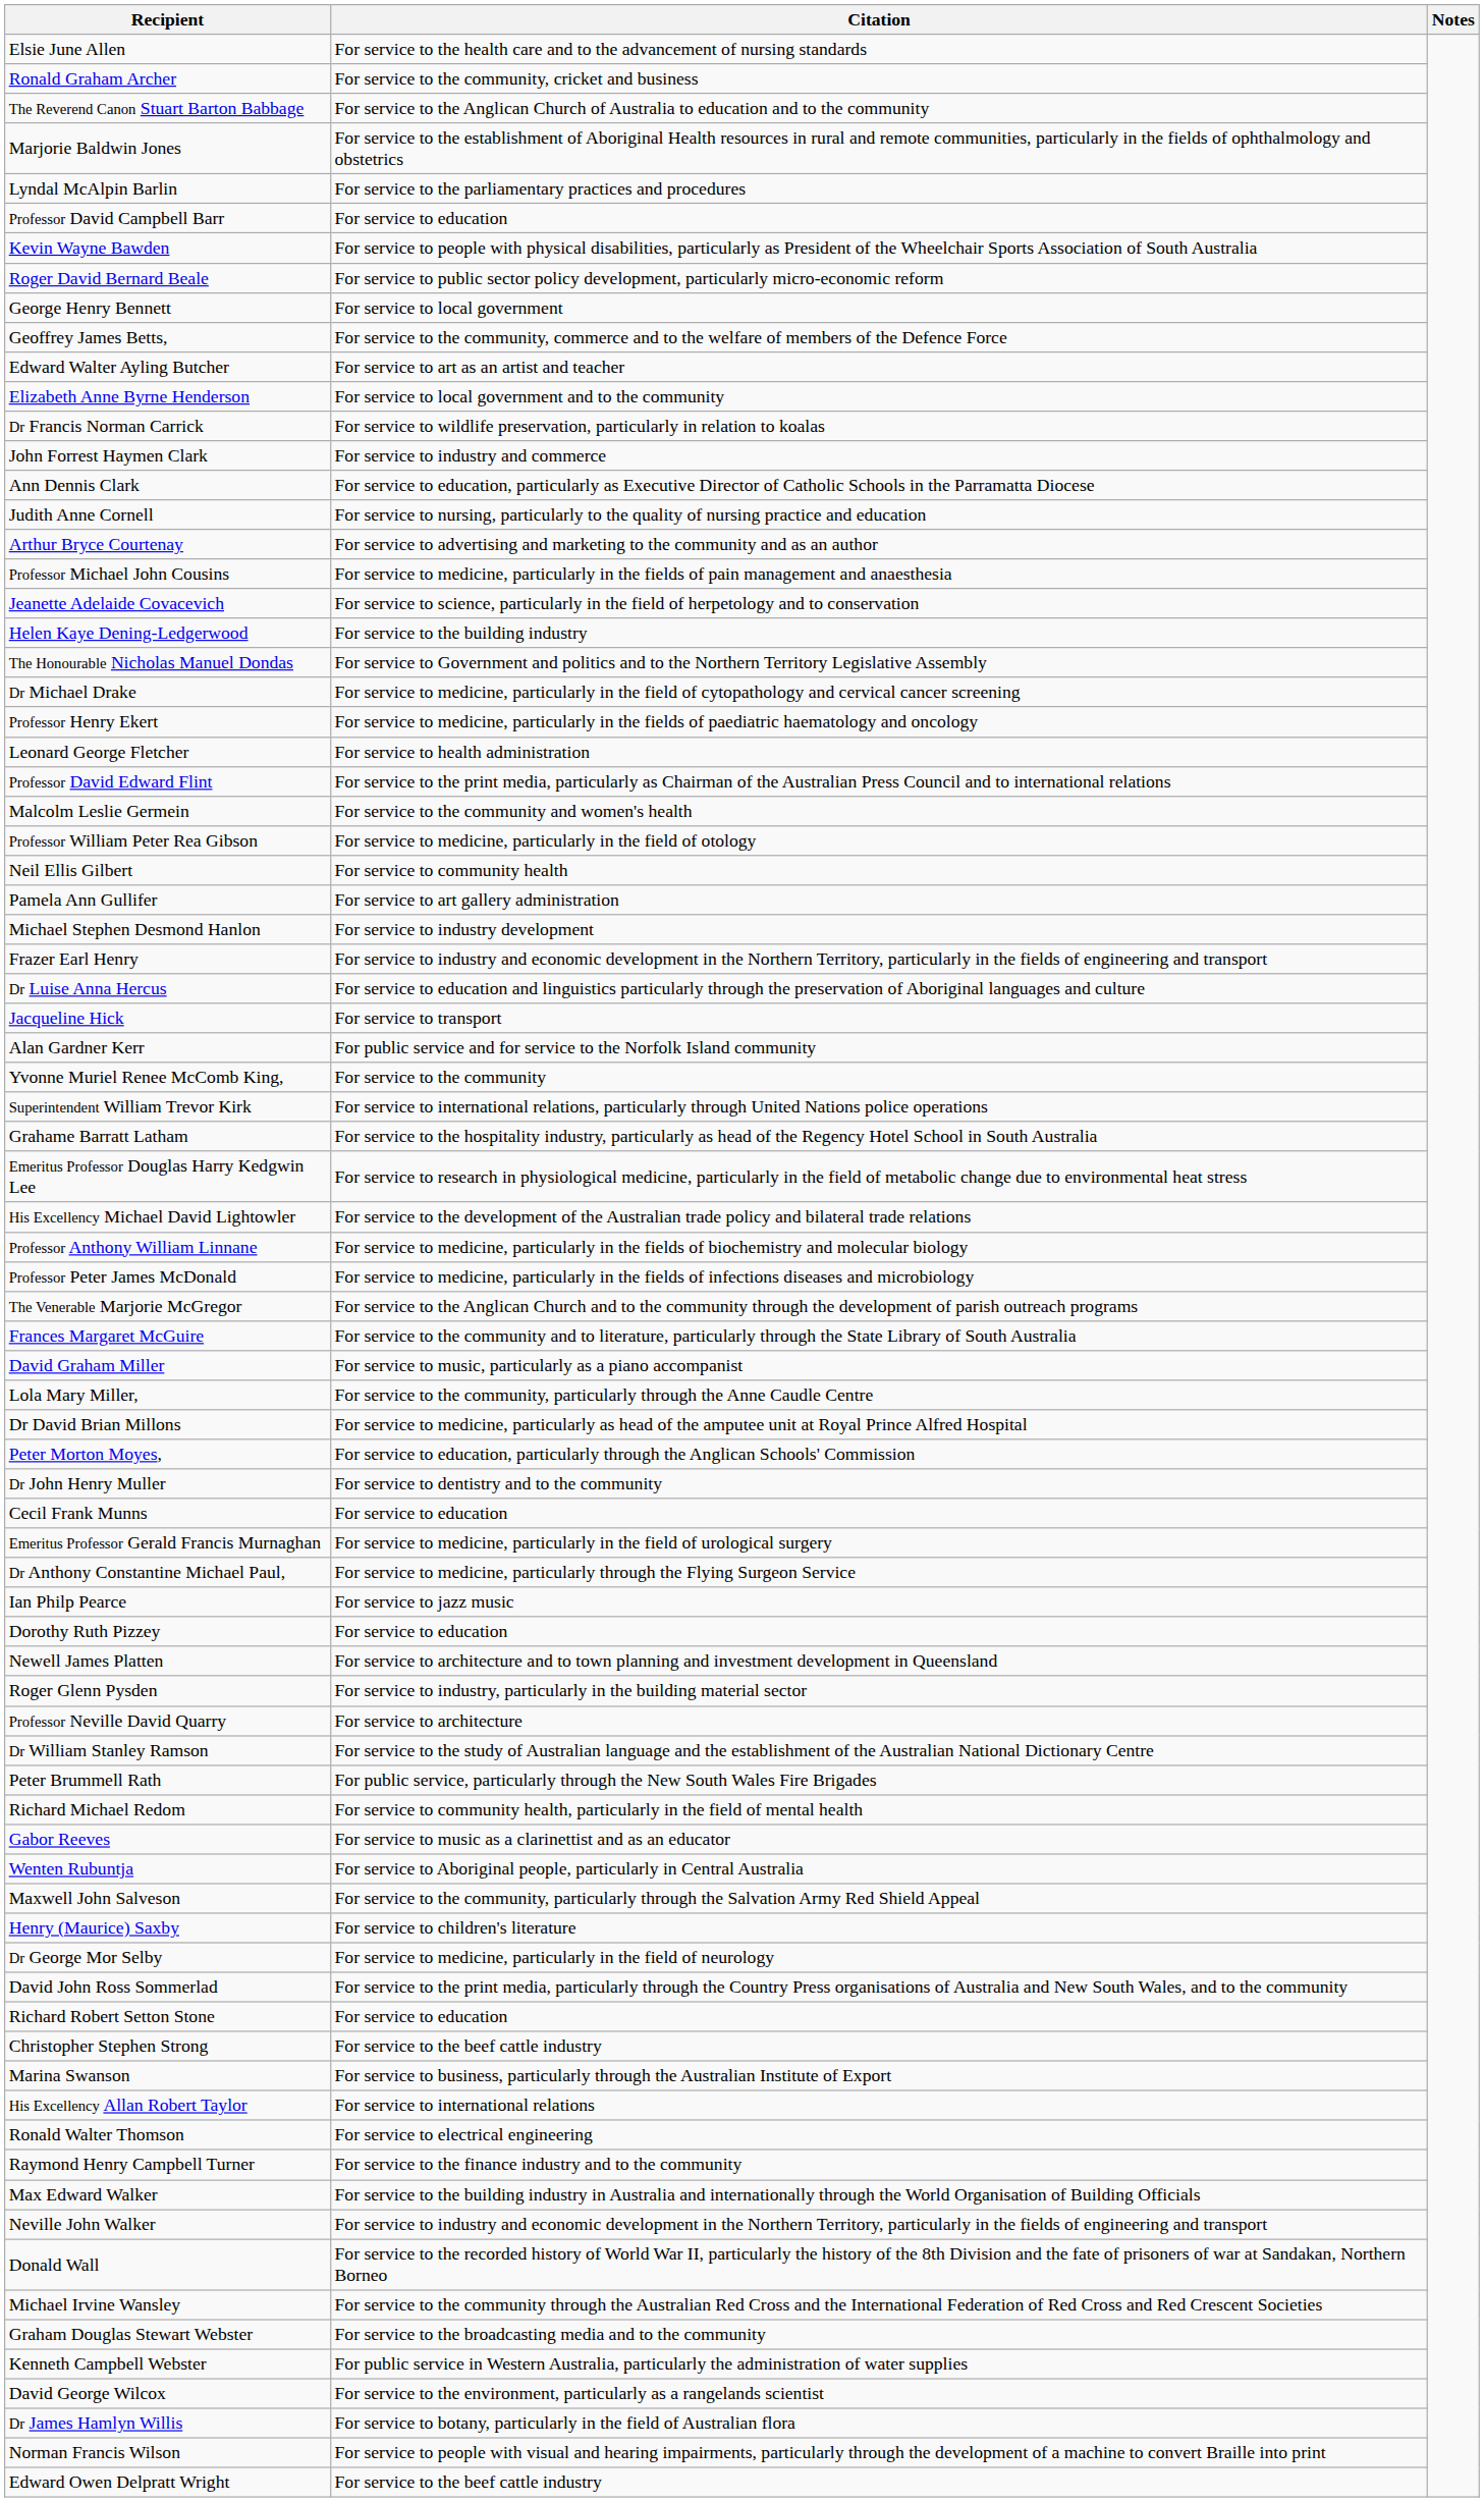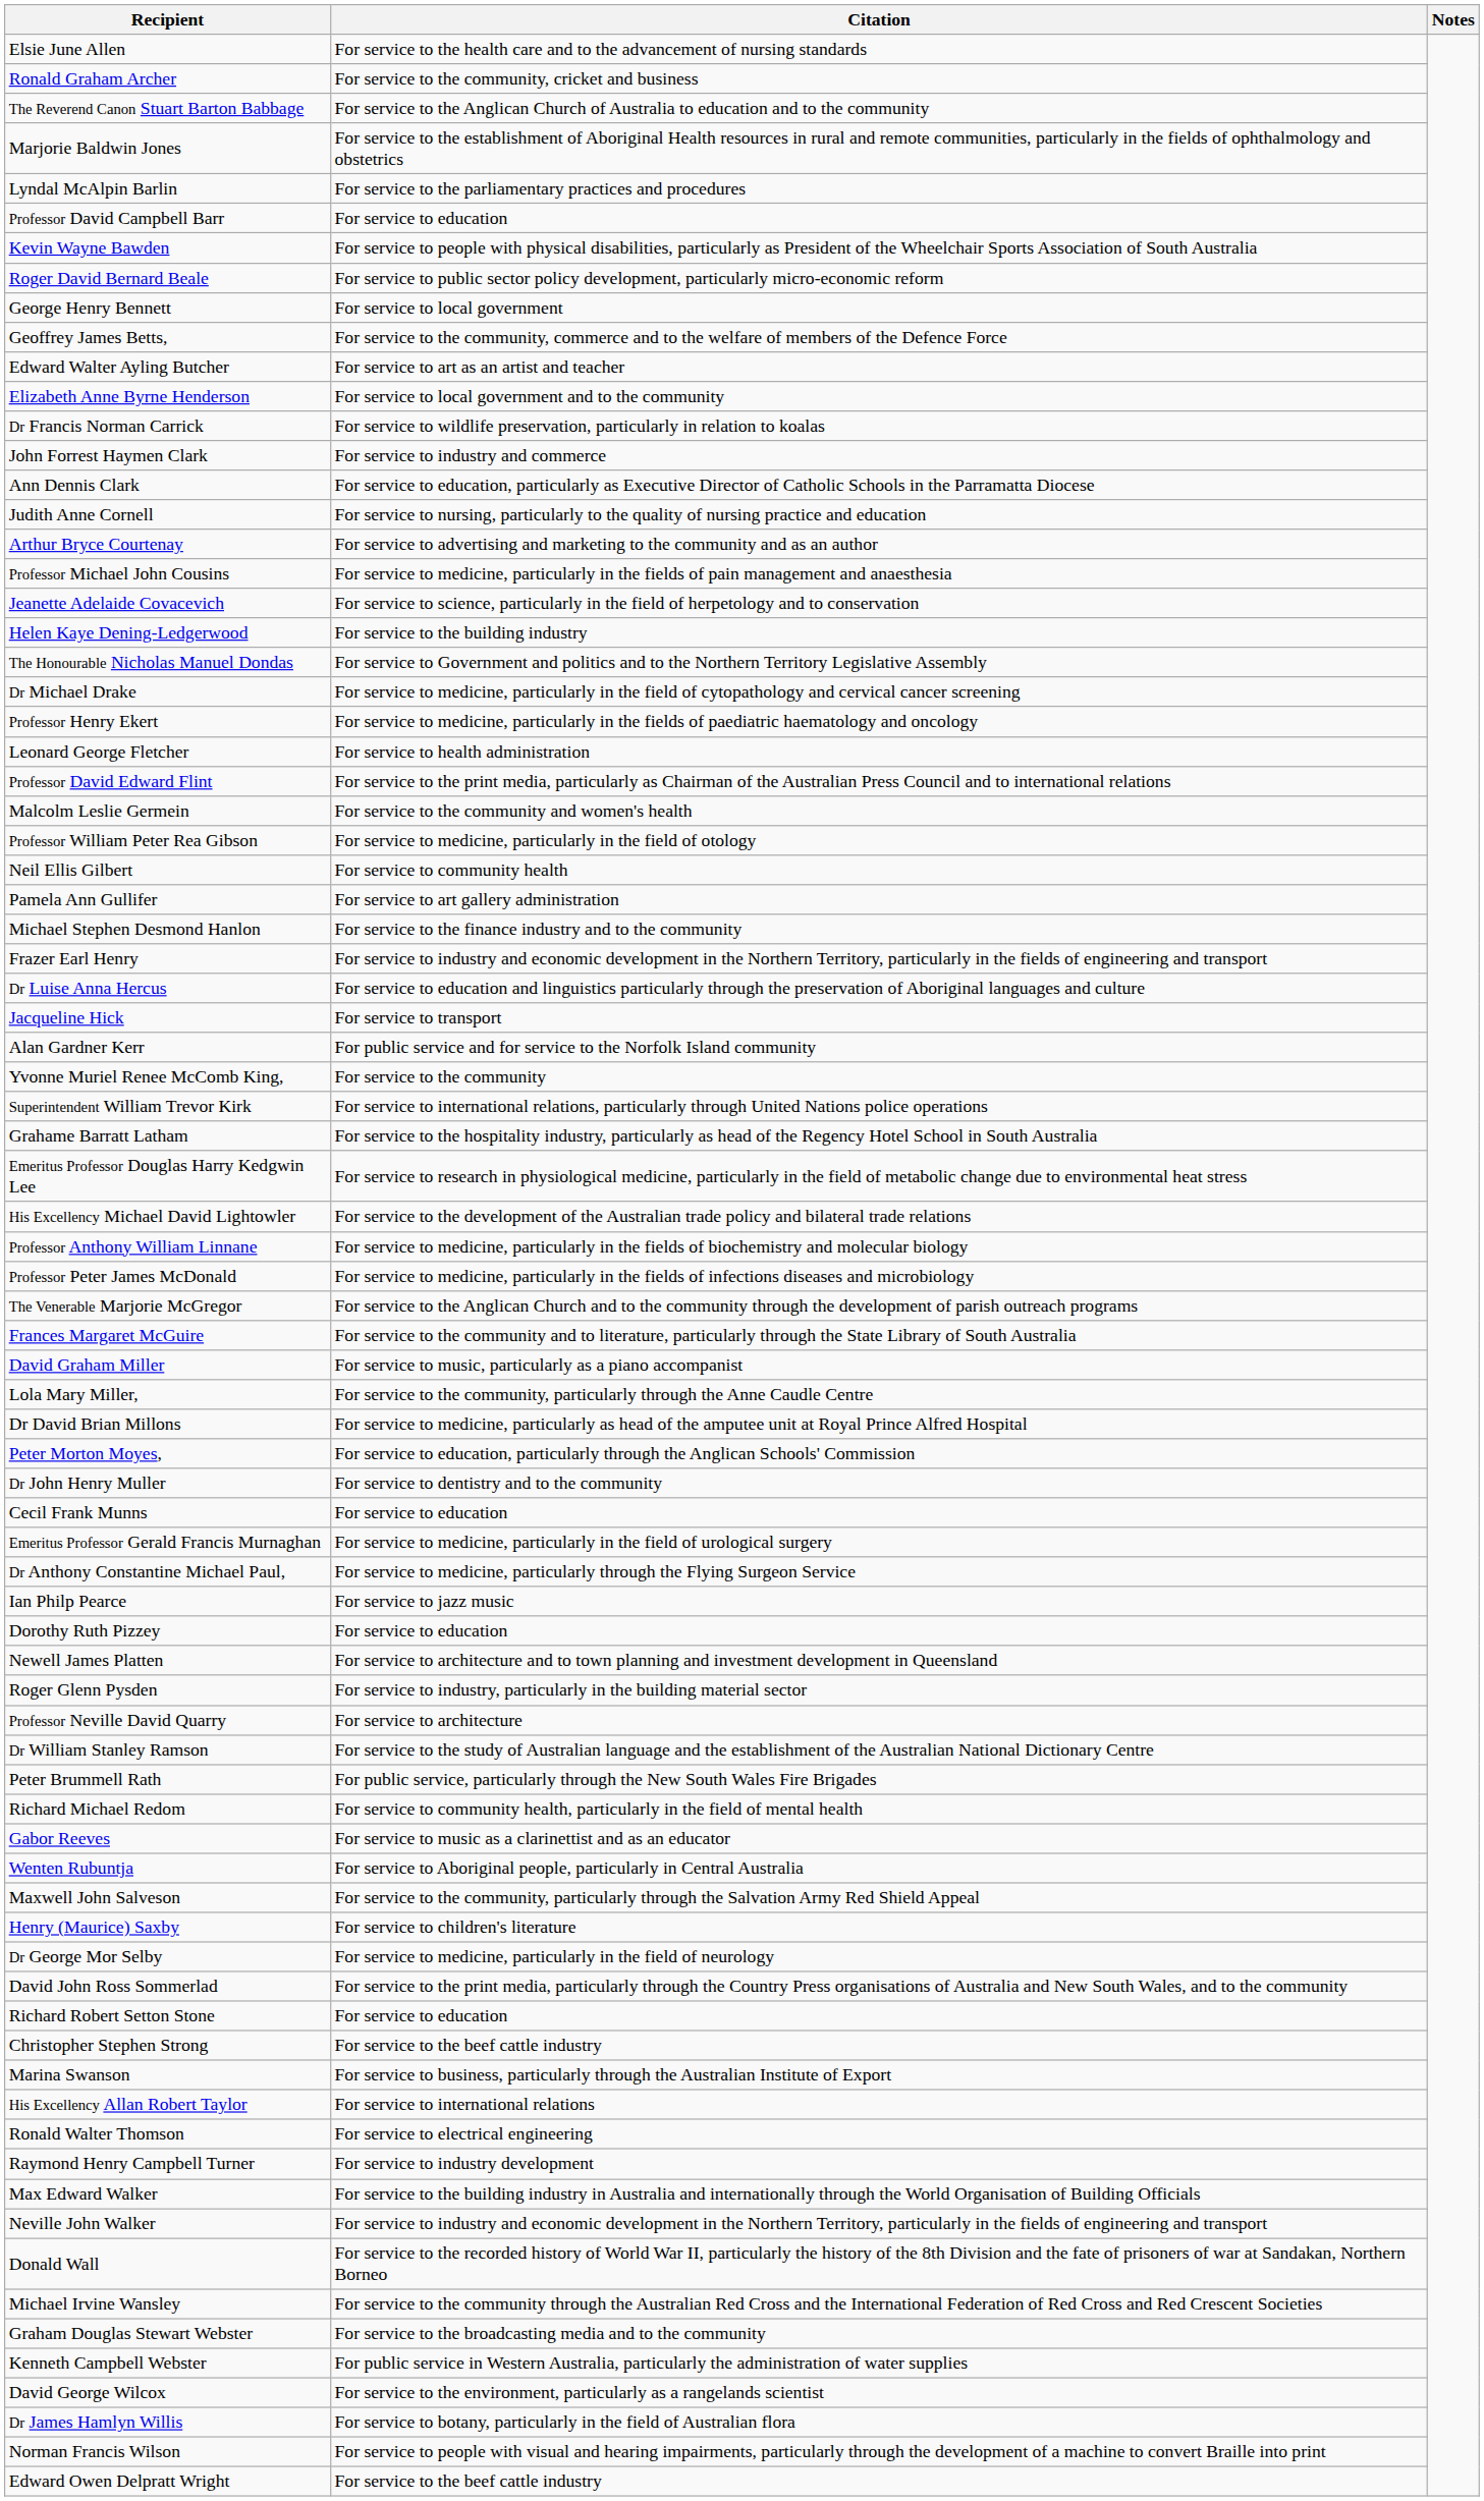 <table class="wikitable" style="font-size:95%;">
 <tr>
 <th>Recipient</th>
 <th>Citation</th>
 <th>Notes</th>
 </tr>
 <tr>
 <td>Elsie June Allen</td>
 <td>For service to the health care and to the advancement of nursing standards</td>
 <td rowspan="81"></td>
 </tr>
 <tr>
 <td><a href='#'>Ronald Graham Archer</a></td>
 <td>For service to the community, cricket and business</td>
 </tr>
 <tr>
 <td><small>The Reverend Canon</small> <a href='#'>Stuart Barton Babbage</a></td>
 <td>For service to the Anglican Church of Australia to education and to the community</td>
 </tr>
 <tr>
 <td>Marjorie Baldwin Jones</td>
 <td>For service to the establishment of Aboriginal Health resources in rural and remote communities, particularly in the fields of ophthalmology and obstetrics</td>
 </tr>
 <tr>
 <td>Lyndal McAlpin Barlin</td>
 <td>For service to the parliamentary practices and procedures</td>
 </tr>
 <tr>
 <td><small>Professor</small> David Campbell Barr</td>
 <td>For service to education</td>
 </tr>
 <tr>
 <td><a href='#'>Kevin Wayne Bawden</a></td>
 <td>For service to people with physical disabilities, particularly as President of the Wheelchair Sports Association of South Australia</td>
 </tr>
 <tr>
 <td><a href='#'>Roger David Bernard Beale</a></td>
 <td>For service to public sector policy development, particularly micro-economic reform</td>
 </tr>
 <tr>
 <td>George Henry Bennett</td>
 <td>For service to local government</td>
 </tr>
 <tr>
 <td>Geoffrey James Betts, </td>
 <td>For service to the community, commerce and to the welfare of members of the Defence Force</td>
 </tr>
 <tr>
 <td>Edward Walter Ayling Butcher</td>
 <td>For service to art as an artist and teacher</td>
 </tr>
 <tr>
 <td><a href='#'>Elizabeth Anne Byrne Henderson</a></td>
 <td>For service to local government and to the community</td>
 </tr>
 <tr>
 <td><small>Dr</small> Francis Norman Carrick</td>
 <td>For service to wildlife preservation, particularly in relation to koalas</td>
 </tr>
 <tr>
 <td>John Forrest Haymen Clark</td>
 <td>For service to industry and commerce</td>
 </tr>
 <tr>
 <td>Ann Dennis Clark</td>
 <td>For service to education, particularly as Executive Director of Catholic Schools in the Parramatta Diocese</td>
 </tr>
 <tr>
 <td>Judith Anne Cornell</td>
 <td>For service to nursing, particularly to the quality of nursing practice and education</td>
 </tr>
 <tr>
 <td><a href='#'>Arthur Bryce Courtenay</a></td>
 <td>For service to advertising and marketing to the community and as an author</td>
 </tr>
 <tr>
 <td><small>Professor</small> Michael John Cousins</td>
 <td>For service to medicine, particularly in the fields of pain management and anaesthesia</td>
 </tr>
 <tr>
 <td><a href='#'>Jeanette Adelaide Covacevich</a></td>
 <td>For service to science, particularly in the field of herpetology and to conservation</td>
 </tr>
 <tr>
 <td><a href='#'>Helen Kaye Dening-Ledgerwood</a></td>
 <td>For service to the building industry</td>
 </tr>
 <tr>
 <td><small>The Honourable</small> <a href='#'>Nicholas Manuel Dondas</a></td>
 <td>For service to Government and politics and to the Northern Territory Legislative Assembly</td>
 </tr>
 <tr>
 <td><small>Dr</small> Michael Drake</td>
 <td>For service to medicine, particularly in the field of cytopathology and cervical cancer screening</td>
 </tr>
 <tr>
 <td><small>Professor</small> Henry Ekert</td>
 <td>For service to medicine, particularly in the fields of paediatric haematology and oncology</td>
 </tr>
 <tr>
 <td>Leonard George Fletcher</td>
 <td>For service to health administration</td>
 </tr>
 <tr>
 <td><small>Professor</small> <a href='#'>David Edward Flint</a></td>
 <td>For service to the print media, particularly as Chairman of the Australian Press Council and to international relations</td>
 </tr>
 <tr>
 <td>Malcolm Leslie Germein</td>
 <td>For service to the community and women's health</td>
 </tr>
 <tr>
 <td><small>Professor</small> William Peter Rea Gibson</td>
 <td>For service to medicine, particularly in the field of otology</td>
 </tr>
 <tr>
 <td>Neil Ellis Gilbert</td>
 <td>For service to community health</td>
 </tr>
 <tr>
 <td>Pamela Ann Gullifer</td>
 <td>For service to art gallery administration</td>
 </tr>
 <tr>
 <td>Michael Stephen Desmond Hanlon</td>
-<td>For service to industry development</td>
+<td>For service to the finance industry and to the community</td>
 </tr>
 <tr>
 <td>Frazer Earl Henry</td>
 <td>For service to industry and economic development in the Northern Territory, particularly in the fields of engineering and transport</td>
 </tr>
 <tr>
 <td><small>Dr</small> <a href='#'>Luise Anna Hercus</a></td>
 <td>For service to education and linguistics particularly through the preservation of Aboriginal languages and culture</td>
 </tr>
 <tr>
 <td><a href='#'>Jacqueline Hick</a></td>
 <td>For service to transport</td>
 </tr>
 <tr>
 <td>Alan Gardner Kerr</td>
 <td>For public service and for service to the Norfolk Island community</td>
 </tr>
 <tr>
 <td>Yvonne Muriel Renee McComb King, </td>
 <td>For service to the community</td>
 </tr>
 <tr>
 <td><small>Superintendent</small> William Trevor Kirk</td>
 <td>For service to international relations, particularly through United Nations police operations</td>
 </tr>
 <tr>
 <td>Grahame Barratt Latham</td>
 <td>For service to the hospitality industry, particularly as head of the Regency Hotel School in South Australia</td>
 </tr>
 <tr>
 <td><small>Emeritus Professor</small> Douglas Harry Kedgwin Lee</td>
 <td>For service to research in physiological medicine, particularly in the field of metabolic change due to environmental heat stress</td>
 </tr>
 <tr>
 <td><small>His Excellency</small> Michael David Lightowler</td>
 <td>For service to the development of the Australian trade policy and bilateral trade relations</td>
 </tr>
 <tr>
 <td><small>Professor</small> <a href='#'>Anthony William Linnane</a></td>
 <td>For service to medicine, particularly in the fields of biochemistry and molecular biology</td>
 </tr>
 <tr>
 <td><small>Professor</small> Peter James McDonald</td>
 <td>For service to medicine, particularly in the fields of infections diseases and microbiology</td>
 </tr>
 <tr>
 <td><small>The Venerable</small> Marjorie McGregor</td>
 <td>For service to the Anglican Church and to the community through the development of parish outreach programs</td>
 </tr>
 <tr>
 <td><a href='#'>Frances Margaret McGuire</a></td>
 <td>For service to the community and to literature, particularly through the State Library of South Australia</td>
 </tr>
 <tr>
 <td><a href='#'>David Graham Miller</a></td>
 <td>For service to music, particularly as a piano accompanist</td>
 </tr>
 <tr>
 <td>Lola Mary Miller, </td>
 <td>For service to the community, particularly through the Anne Caudle Centre</td>
 </tr>
 <tr>
 <td>Dr David Brian Millons</td>
 <td>For service to medicine, particularly as head of the amputee unit at Royal Prince Alfred Hospital</td>
 </tr>
 <tr>
 <td><a href='#'>Peter Morton Moyes</a>, </td>
 <td>For service to education, particularly through the Anglican Schools' Commission</td>
 </tr>
 <tr>
 <td><small>Dr</small> John Henry Muller</td>
 <td>For service to dentistry and to the community</td>
 </tr>
 <tr>
 <td>Cecil Frank Munns</td>
 <td>For service to education</td>
 </tr>
 <tr>
 <td><small>Emeritus Professor</small> Gerald Francis Murnaghan</td>
 <td>For service to medicine, particularly in the field of urological surgery</td>
 </tr>
 <tr>
 <td><small>Dr</small> Anthony Constantine Michael Paul, </td>
 <td>For service to medicine, particularly through the Flying Surgeon Service</td>
 </tr>
 <tr>
 <td>Ian Philp Pearce</td>
 <td>For service to jazz music</td>
 </tr>
 <tr>
 <td>Dorothy Ruth Pizzey</td>
 <td>For service to education</td>
 </tr>
 <tr>
 <td>Newell James Platten</td>
 <td>For service to architecture and to town planning and investment development in Queensland</td>
 </tr>
 <tr>
 <td>Roger Glenn Pysden</td>
 <td>For service to industry, particularly in the building material sector</td>
 </tr>
 <tr>
 <td><small>Professor</small> Neville David Quarry</td>
 <td>For service to architecture</td>
 </tr>
 <tr>
 <td><small>Dr</small> William Stanley Ramson</td>
 <td>For service to the study of Australian language and the establishment of the Australian National Dictionary Centre</td>
 </tr>
 <tr>
 <td>Peter Brummell Rath</td>
 <td>For public service, particularly through the New South Wales Fire Brigades</td>
 </tr>
 <tr>
 <td>Richard Michael Redom</td>
 <td>For service to community health, particularly in the field of mental health</td>
 </tr>
 <tr>
 <td><a href='#'>Gabor Reeves</a></td>
 <td>For service to music as a clarinettist and as an educator</td>
 </tr>
 <tr>
 <td><a href='#'>Wenten Rubuntja</a></td>
 <td>For service to Aboriginal people, particularly in Central Australia</td>
 </tr>
 <tr>
 <td>Maxwell John Salveson</td>
 <td>For service to the community, particularly through the Salvation Army Red Shield Appeal</td>
 </tr>
 <tr>
 <td><a href='#'>Henry (Maurice) Saxby</a></td>
 <td>For service to children's literature</td>
 </tr>
 <tr>
 <td><small>Dr</small> George Mor Selby</td>
 <td>For service to medicine, particularly in the field of neurology</td>
 </tr>
 <tr>
 <td>David John Ross Sommerlad</td>
 <td>For service to the print media, particularly through the Country Press organisations of Australia and New South Wales, and to the community</td>
 </tr>
 <tr>
 <td>Richard Robert Setton Stone</td>
 <td>For service to education</td>
 </tr>
 <tr>
 <td>Christopher Stephen Strong</td>
 <td>For service to the beef cattle industry</td>
 </tr>
 <tr>
 <td>Marina Swanson</td>
 <td>For service to business, particularly through the Australian Institute of Export</td>
 </tr>
 <tr>
 <td><small>His Excellency</small> <a href='#'>Allan Robert Taylor</a></td>
 <td>For service to international relations</td>
 </tr>
 <tr>
 <td>Ronald Walter Thomson</td>
 <td>For service to electrical engineering</td>
 </tr>
 <tr>
 <td>Raymond Henry Campbell Turner</td>
-<td>For service to the finance industry and to the community</td>
+<td>For service to industry development</td>
 </tr>
 <tr>
 <td>Max Edward Walker</td>
 <td>For service to the building industry in Australia and internationally through the World Organisation of Building Officials</td>
 </tr>
 <tr>
 <td>Neville John Walker</td>
 <td>For service to industry and economic development in the Northern Territory, particularly in the fields of engineering and transport</td>
 </tr>
 <tr>
 <td>Donald Wall</td>
 <td>For service to the recorded history of World War II, particularly the history of the 8th Division and the fate of prisoners of war at Sandakan, Northern Borneo</td>
 </tr>
 <tr>
 <td>Michael Irvine Wansley</td>
 <td>For service to the community through the Australian Red Cross and the International Federation of Red Cross and Red Crescent Societies</td>
 </tr>
 <tr>
 <td>Graham Douglas Stewart Webster</td>
 <td>For service to the broadcasting media and to the community</td>
 </tr>
 <tr>
 <td>Kenneth Campbell Webster</td>
 <td>For public service in Western Australia, particularly the administration of water supplies</td>
 </tr>
 <tr>
 <td>David George Wilcox</td>
 <td>For service to the environment, particularly as a rangelands scientist</td>
 </tr>
 <tr>
 <td><small>Dr</small> <a href='#'>James Hamlyn Willis</a></td>
 <td>For service to botany, particularly in the field of Australian flora</td>
 </tr>
 <tr>
 <td>Norman Francis Wilson</td>
 <td>For service to people with visual and hearing impairments, particularly through the development of a machine to convert Braille into print</td>
 </tr>
 <tr>
 <td>Edward Owen Delpratt Wright</td>
 <td>For service to the beef cattle industry</td>
 </tr>
 </table>
